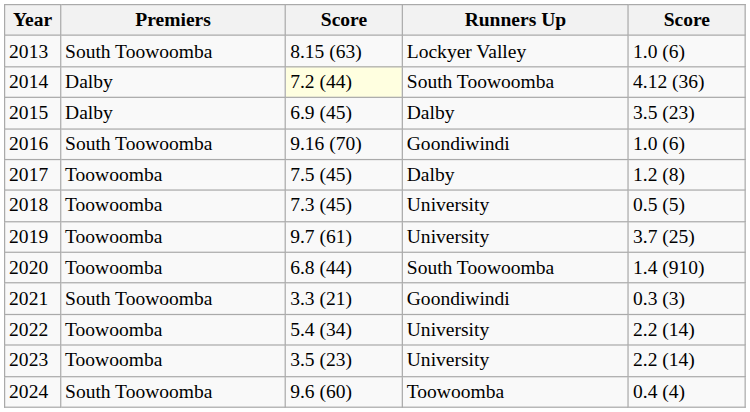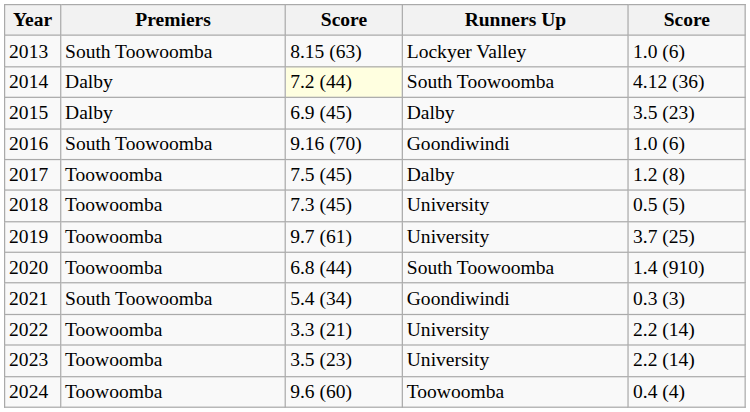 <table class="wikitable">
 <tr>
 <th width="40">Year</th>
 <th width="200">Premiers</th>
 <th width="100">Score</th>
 <th width="200">Runners Up</th>
 <th width="100">Score</th>
 </tr>
 <tr>
 <td>2013</td>
 <td>South Toowoomba</td>
 <td>8.15 (63)</td>
 <td>Lockyer Valley</td>
 <td>1.0 (6)</td>
 </tr>
 <tr>
 <td>2014</td>
 <td>Dalby</td>
 <td style="background: lightyellow;">7.2 (44)</td>
 <td>South Toowoomba</td>
 <td>4.12 (36)</td>
 </tr>
 <tr>
 <td>2015</td>
 <td>Dalby</td>
 <td>6.9 (45)</td>
 <td>Dalby</td>
 <td>3.5 (23)</td>
 </tr>
 <tr>
 <td>2016</td>
 <td>South Toowoomba</td>
 <td>9.16 (70)</td>
 <td>Goondiwindi</td>
 <td>1.0 (6)</td>
 </tr>
 <tr>
 <td>2017</td>
 <td>Toowoomba</td>
 <td>7.5 (45)</td>
 <td>Dalby</td>
 <td>1.2 (8)</td>
 </tr>
 <tr>
 <td>2018</td>
 <td>Toowoomba</td>
 <td>7.3 (45)</td>
 <td>University</td>
 <td>0.5 (5)</td>
 </tr>
 <tr>
 <td>2019</td>
 <td>Toowoomba</td>
 <td>9.7 (61)</td>
 <td>University</td>
 <td>3.7 (25)</td>
 </tr>
 <tr>
 <td>2020</td>
 <td>Toowoomba</td>
 <td>6.8 (44)</td>
 <td>South Toowoomba</td>
 <td>1.4 (910) </td>
 </tr>
 <tr>
 <td>2021</td>
 <td>South Toowoomba</td>
-<td>3.3 (21)</td>
+<td>5.4 (34)</td>
 <td>Goondiwindi</td>
 <td>0.3 (3)</td>
 </tr>
 <tr>
 <td>2022</td>
 <td>Toowoomba</td>
-<td>5.4 (34)</td>
+<td>3.3 (21)</td>
 <td>University</td>
 <td>2.2 (14)</td>
 </tr>
 <tr>
 <td>2023</td>
 <td>Toowoomba</td>
 <td>3.5 (23)</td>
 <td>University</td>
 <td>2.2 (14)</td>
 </tr>
 <tr>
 <td>2024</td>
-<td>South Toowoomba</td>
+<td>Toowoomba</td>
 <td>9.6 (60)</td>
 <td>Toowoomba</td>
 <td>0.4 (4)</td>
 </tr>
 </table>
